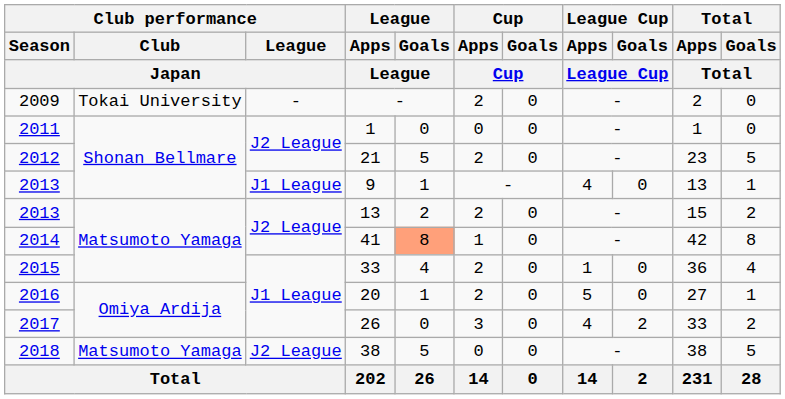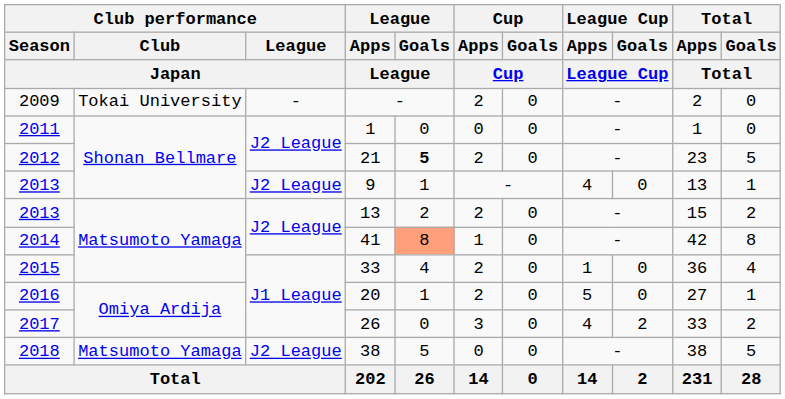 <table class="wikitable" style="text-align:center;">
 <tr>
 <th colspan=3>Club performance</th>
 <th colspan=2>League</th>
 <th colspan=2>Cup</th>
 <th colspan=2>League Cup</th>
 <th colspan=2>Total</th>
 </tr>
 <tr>
 <th>Season</th>
 <th>Club</th>
 <th>League</th>
 <th>Apps</th>
 <th>Goals</th>
 <th>Apps</th>
 <th>Goals</th>
 <th>Apps</th>
 <th>Goals</th>
 <th>Apps</th>
 <th>Goals</th>
 </tr>
 <tr>
 <th colspan=3>Japan</th>
 <th colspan=2>League</th>
 <th colspan=2><a href='#'>Cup</a></th>
 <th colspan=2><a href='#'>League Cup</a></th>
 <th colspan=2>Total</th>
 </tr>
 <tr>
 <td>2009</td>
 <td>Tokai University</td>
 <td>-</td>
 <td colspan="2">-</td>
 <td>2</td>
 <td>0</td>
 <td colspan="2">-</td>
 <td>2</td>
 <td>0</td>
 </tr>
 <tr>
 <td><a href='#'>2011</a></td>
 <td rowspan="3"><a href='#'>Shonan Bellmare</a></td>
 <td rowspan="2"><a href='#'>J2 League</a></td>
 <td>1</td>
 <td>0</td>
 <td>0</td>
 <td>0</td>
 <td colspan="2">-</td>
 <td>1</td>
 <td>0</td>
 </tr>
 <tr>
 <td><a href='#'>2012</a></td>
 <td>21</td>
-<td>5</td>
+<td><strong>5</strong></td>
 <td>2</td>
 <td>0</td>
 <td colspan="2">-</td>
 <td>23</td>
 <td>5</td>
 </tr>
 <tr>
 <td><a href='#'>2013</a></td>
-<td><a href='#'>J1 League</a></td>
+<td><a href='#'>J2 League</a></td>
 <td>9</td>
 <td>1</td>
 <td colspan="2">-</td>
 <td>4</td>
 <td>0</td>
 <td>13</td>
 <td>1</td>
 </tr>
 <tr>
 <td><a href='#'>2013</a></td>
 <td rowspan="3"><a href='#'>Matsumoto Yamaga</a></td>
 <td rowspan="2"><a href='#'>J2 League</a></td>
 <td>13</td>
 <td>2</td>
 <td>2</td>
 <td>0</td>
 <td colspan="2">-</td>
 <td>15</td>
 <td>2</td>
 </tr>
 <tr>
 <td><a href='#'>2014</a></td>
 <td>41</td>
 <td style="background: lightsalmon;">8</td>
 <td>1</td>
 <td>0</td>
 <td colspan="2">-</td>
 <td>42</td>
 <td>8</td>
 </tr>
 <tr>
 <td><a href='#'>2015</a></td>
 <td rowspan="3"><a href='#'>J1 League</a></td>
 <td>33</td>
 <td>4</td>
 <td>2</td>
 <td>0</td>
 <td>1</td>
 <td>0</td>
 <td>36</td>
 <td>4</td>
 </tr>
 <tr>
 <td><a href='#'>2016</a></td>
 <td rowspan="2"><a href='#'>Omiya Ardija</a></td>
 <td>20</td>
 <td>1</td>
 <td>2</td>
 <td>0</td>
 <td>5</td>
 <td>0</td>
 <td>27</td>
 <td>1</td>
 </tr>
 <tr>
 <td><a href='#'>2017</a></td>
 <td>26</td>
 <td>0</td>
 <td>3</td>
 <td>0</td>
 <td>4</td>
 <td>2</td>
 <td>33</td>
 <td>2</td>
 </tr>
 <tr>
 <td><a href='#'>2018</a></td>
 <td rowspan="1"><a href='#'>Matsumoto Yamaga</a></td>
 <td><a href='#'>J2 League</a></td>
 <td>38</td>
 <td>5</td>
 <td>0</td>
 <td>0</td>
 <td colspan="2">-</td>
 <td>38</td>
 <td>5</td>
 </tr>
 <tr>
 <th colspan=3>Total</th>
 <th>202</th>
 <th>26</th>
 <th>14</th>
 <th>0</th>
 <th>14</th>
 <th>2</th>
 <th>231</th>
 <th>28</th>
 </tr>
 </table>
